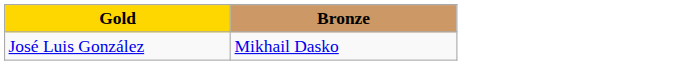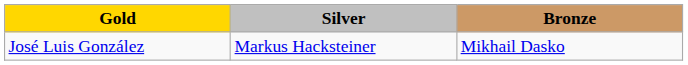 <table class="wikitable" style="text-align:left">
 <tr align="center">
 <td width=200 bgcolor=gold><strong>Gold</strong></td>
+<td width=200 bgcolor=silver><strong>Silver</strong></td>
 <td width=200 bgcolor=CC9966><strong>Bronze</strong></td>
 </tr>
 <tr>
 <td><a href='#'>José Luis González</a><br><em></em></td>
+<td><a href='#'>Markus Hacksteiner</a><br><em></em></td>
 <td><a href='#'>Mikhail Dasko</a><br><em></em></td>
 </tr>
 </table>
